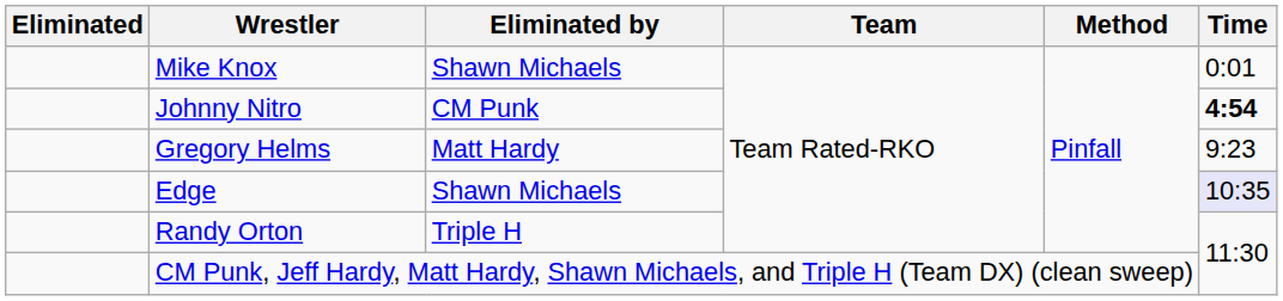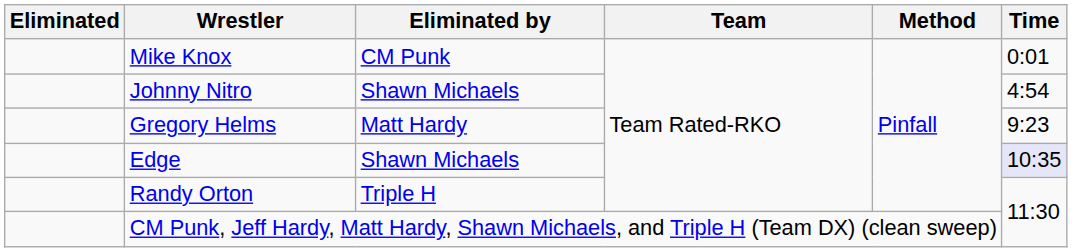 <table class="wikitable sortable">
 <tr>
 <th>Eliminated</th>
 <th>Wrestler</th>
 <th>Eliminated by</th>
 <th>Team</th>
 <th>Method</th>
 <th>Time</th>
 </tr>
 <tr>
 <td></td>
 <td><a href='#'>Mike Knox</a></td>
-<td><a href='#'>Shawn Michaels</a></td>
+<td><a href='#'>CM Punk</a></td>
 <td rowspan=5>Team Rated-RKO</td>
 <td rowspan=5><a href='#'>Pinfall</a></td>
 <td>0:01</td>
 </tr>
 <tr>
 <td></td>
 <td><a href='#'>Johnny Nitro</a></td>
-<td><a href='#'>CM Punk</a></td>
-<td><strong>4:54</strong></td>
+<td><a href='#'>Shawn Michaels</a></td>
+<td>4:54</td>
 </tr>
 <tr>
 <td></td>
 <td><a href='#'>Gregory Helms</a></td>
 <td><a href='#'>Matt Hardy</a></td>
 <td>9:23</td>
 </tr>
 <tr>
 <td></td>
 <td><a href='#'>Edge</a></td>
 <td><a href='#'>Shawn Michaels</a></td>
 <td style="background: lavender;">10:35</td>
 </tr>
 <tr>
 <td></td>
 <td><a href='#'>Randy Orton</a></td>
 <td><a href='#'>Triple H</a></td>
 <td rowspan=2>11:30</td>
 </tr>
 <tr>
 <td></td>
 <td colspan="4"><a href='#'>CM Punk</a>, <a href='#'>Jeff Hardy</a>, <a href='#'>Matt Hardy</a>, <a href='#'>Shawn Michaels</a>, and <a href='#'>Triple H</a> (Team DX) (clean sweep)</td>
 </tr>
 </table>
